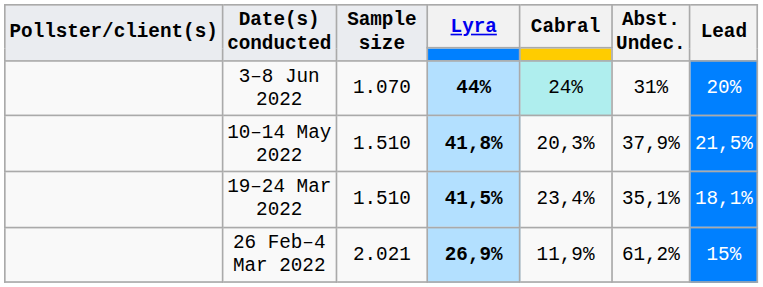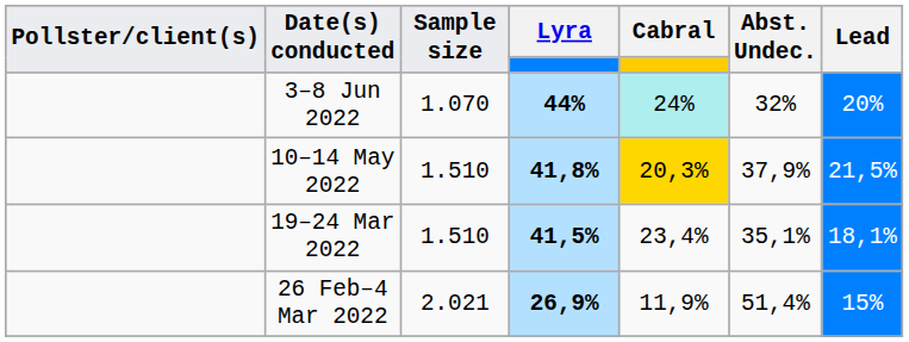 <table class="wikitable sortable" style="text-align:center;font-size:90%;line-height:14px;">
 <tr>
 <td rowspan="2" class="unsortable" style="width:50px;background:#eaecf0;"><strong>Pollster/client(s)</strong></td>
 <td rowspan="2" class="unsortable" style="width:50px;background:#eaecf0;"><strong>Date(s)<br>conducted</strong></td>
 <td rowspan="2" class="unsortable" style="width:50px;background:#eaecf0;"><strong>Sample<br>size</strong></td>
 <th class="unsortable" style="width:50px;"><a href='#'>Lyra</a><br></th>
 <th class="unsortable" style="width:50px;"><strong>Cabral</strong><br></th>
 <th rowspan="2" class="unsortable">Abst.<br>Undec.</th>
 <th rowspan="2" data-sort-type="number">Lead</th>
 </tr>
 <tr>
 <th data-sort-type="number" class="sortable" style="background:#0080FF;"></th>
 <th data-sort-type="number" class="sortable" style="background:#ffcc00;"></th>
 </tr>
 <tr>
 <td></td>
 <td>3–8 Jun 2022</td>
 <td>1.070</td>
 <td style="background:#B3E0FF;"><strong>44%</strong></td>
 <td style="background: paleturquoise;">24%</td>
-<td>31%</td>
+<td>32%</td>
 <td style="background:#0080FF;color:#FFFFFF;">20%</td>
 </tr>
 <tr>
 <td></td>
 <td>10–14 May 2022</td>
 <td>1.510</td>
 <td style="background:#B3E0FF;"><strong>41,8%</strong></td>
-<td>20,3%</td>
+<td style="background: gold;">20,3%</td>
 <td>37,9%</td>
 <td style="background:#0080FF;color:#FFFFFF;">21,5%</td>
 </tr>
 <tr>
 <td></td>
 <td>19–24 Mar 2022</td>
 <td>1.510</td>
 <td style="background:#B3E0FF;"><strong>41,5%</strong></td>
 <td>23,4%</td>
 <td>35,1%</td>
 <td style="background:#0080FF;color:#FFFFFF;">18,1%</td>
 </tr>
 <tr>
 <td></td>
 <td>26 Feb–4 Mar 2022</td>
 <td>2.021</td>
 <td style="background:#B3E0FF;"><strong>26,9%</strong></td>
 <td>11,9%</td>
-<td>61,2%</td>
+<td>51,4%</td>
 <td style="background:#0080FF;color:#FFFFFF;">15%</td>
 </tr>
 </table>
